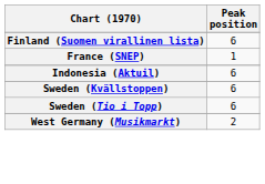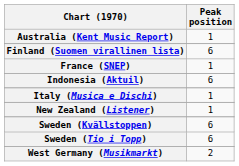 <table class="wikitable sortable plainrowheaders">
 <tr>
 <th scope="col">Chart (1970)</th>
 <th scope="col">Peak<br>position</th>
+</tr>
+<tr>
+<th scope="row">Australia (<a href='#'>Kent Music Report</a>)</th>
+<td align="center">1</td>
 </tr>
 <tr>
 </tr>
 <tr>
 </tr>
 <tr>
 </tr>
 <tr>
 <th scope="row">Finland (<a href='#'>Suomen virallinen lista</a>)</th>
 <td align="center">6</td>
 </tr>
 <tr>
 <th scope="row">France (<a href='#'>SNEP</a>)</th>
 <td align="center">1</td>
 </tr>
 <tr>
 </tr>
 <tr>
 <th scope="row">Indonesia (<a href='#'>Aktuil</a>)</th>
 <td style="text-align:center;">6</td>
 </tr>
 <tr>
 </tr>
 <tr>
+<th scope="row">Italy (<em><a href='#'>Musica e Dischi</a></em>)</th>
+<td align="center">1</td>
 </tr>
 <tr>
+</tr>
+<tr>
+</tr>
+<tr>
+<th scope="row">New Zealand (<em><a href='#'>Listener</a></em>)</th>
+<td style="text-align:center;">1</td>
 </tr>
 <tr>
 </tr>
 <tr>
 <th scope="row">Sweden (<a href='#'>Kvällstoppen</a>)</th>
 <td style="text-align:center;">6</td>
 </tr>
 <tr>
 <th scope="row">Sweden (<em><a href='#'>Tio i Topp</a></em>)</th>
 <td style="text-align:center;">6</td>
 </tr>
 <tr>
 </tr>
 <tr>
 </tr>
 <tr>
 </tr>
 <tr>
 </tr>
 <tr>
 <th scope="row">West Germany (<em><a href='#'>Musikmarkt</a></em>)</th>
 <td style="text-align:center;">2</td>
 </tr>
 </table>
